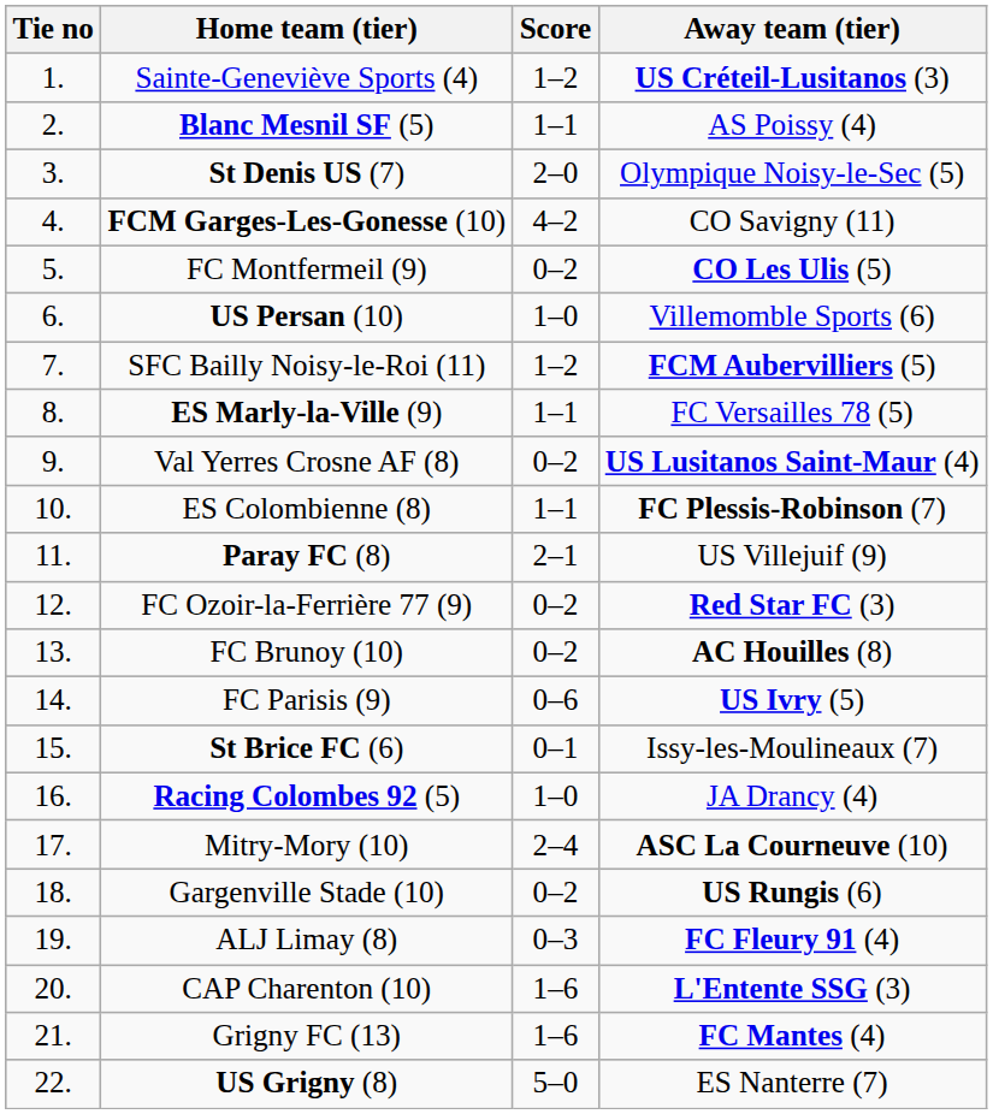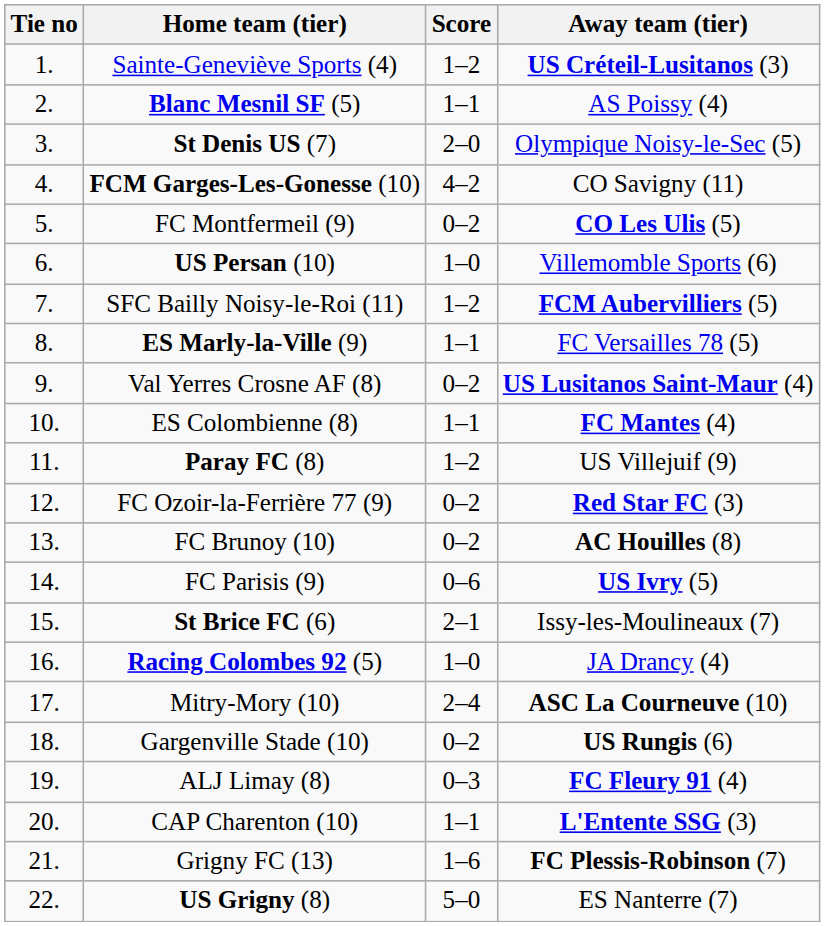 <table class="wikitable" style="text-align: center">
 <tr>
 <th>Tie no</th>
 <th>Home team (tier)</th>
 <th>Score</th>
 <th>Away team (tier)</th>
 </tr>
 <tr>
 <td>1.</td>
 <td><a href='#'>Sainte-Geneviève Sports</a> (4)</td>
 <td>1–2</td>
 <td><strong><a href='#'>US Créteil-Lusitanos</a></strong> (3)</td>
 </tr>
 <tr>
 <td>2.</td>
 <td><strong><a href='#'>Blanc Mesnil SF</a></strong> (5)</td>
 <td>1–1 </td>
 <td><a href='#'>AS Poissy</a> (4)</td>
 </tr>
 <tr>
 <td>3.</td>
 <td><strong>St Denis US</strong> (7)</td>
 <td>2–0</td>
 <td><a href='#'>Olympique Noisy-le-Sec</a> (5)</td>
 </tr>
 <tr>
 <td>4.</td>
 <td><strong>FCM Garges-Les-Gonesse</strong> (10)</td>
 <td>4–2</td>
 <td>CO Savigny (11)</td>
 </tr>
 <tr>
 <td>5.</td>
 <td>FC Montfermeil (9)</td>
 <td>0–2</td>
 <td><strong><a href='#'>CO Les Ulis</a></strong> (5)</td>
 </tr>
 <tr>
 <td>6.</td>
 <td><strong>US Persan</strong> (10)</td>
 <td>1–0</td>
 <td><a href='#'>Villemomble Sports</a> (6)</td>
 </tr>
 <tr>
 <td>7.</td>
 <td>SFC Bailly Noisy-le-Roi (11)</td>
 <td>1–2</td>
 <td><strong><a href='#'>FCM Aubervilliers</a></strong> (5)</td>
 </tr>
 <tr>
 <td>8.</td>
 <td><strong>ES Marly-la-Ville</strong> (9)</td>
 <td>1–1 </td>
 <td><a href='#'>FC Versailles 78</a> (5)</td>
 </tr>
 <tr>
 <td>9.</td>
 <td>Val Yerres Crosne AF (8)</td>
 <td>0–2</td>
 <td><strong><a href='#'>US Lusitanos Saint-Maur</a></strong> (4)</td>
 </tr>
 <tr>
 <td>10.</td>
 <td>ES Colombienne (8)</td>
 <td>1–1 </td>
-<td><strong>FC Plessis-Robinson</strong> (7)</td>
+<td><strong><a href='#'>FC Mantes</a></strong> (4)</td>
 </tr>
 <tr>
 <td>11.</td>
 <td><strong>Paray FC</strong> (8)</td>
-<td>2–1 </td>
+<td>1–2</td>
 <td>US Villejuif (9)</td>
 </tr>
 <tr>
 <td>12.</td>
 <td>FC Ozoir-la-Ferrière 77 (9)</td>
 <td>0–2</td>
 <td><strong><a href='#'>Red Star FC</a></strong> (3)</td>
 </tr>
 <tr>
 <td>13.</td>
 <td>FC Brunoy (10)</td>
 <td>0–2</td>
 <td><strong>AC Houilles</strong> (8)</td>
 </tr>
 <tr>
 <td>14.</td>
 <td>FC Parisis (9)</td>
 <td>0–6</td>
 <td><strong><a href='#'>US Ivry</a></strong> (5)</td>
 </tr>
 <tr>
 <td>15.</td>
 <td><strong>St Brice FC</strong> (6)</td>
-<td>0–1</td>
+<td>2–1</td>
 <td>Issy-les-Moulineaux (7)</td>
 </tr>
 <tr>
 <td>16.</td>
 <td><strong><a href='#'>Racing Colombes 92</a></strong> (5)</td>
 <td>1–0</td>
 <td><a href='#'>JA Drancy</a> (4)</td>
 </tr>
 <tr>
 <td>17.</td>
 <td>Mitry-Mory (10)</td>
 <td>2–4</td>
 <td><strong>ASC La Courneuve</strong> (10)</td>
 </tr>
 <tr>
 <td>18.</td>
 <td>Gargenville Stade (10)</td>
 <td>0–2</td>
 <td><strong>US Rungis</strong> (6)</td>
 </tr>
 <tr>
 <td>19.</td>
 <td>ALJ Limay (8)</td>
 <td>0–3</td>
 <td><strong><a href='#'>FC Fleury 91</a></strong> (4)</td>
 </tr>
 <tr>
 <td>20.</td>
 <td>CAP Charenton (10)</td>
-<td>1–6</td>
+<td>1–1 </td>
 <td><strong><a href='#'>L'Entente SSG</a></strong> (3)</td>
 </tr>
 <tr>
 <td>21.</td>
 <td>Grigny FC (13)</td>
 <td>1–6</td>
-<td><strong><a href='#'>FC Mantes</a></strong> (4)</td>
+<td><strong>FC Plessis-Robinson</strong> (7)</td>
 </tr>
 <tr>
 <td>22.</td>
 <td><strong>US Grigny</strong> (8)</td>
 <td>5–0</td>
 <td>ES Nanterre (7)</td>
 </tr>
 </table>
